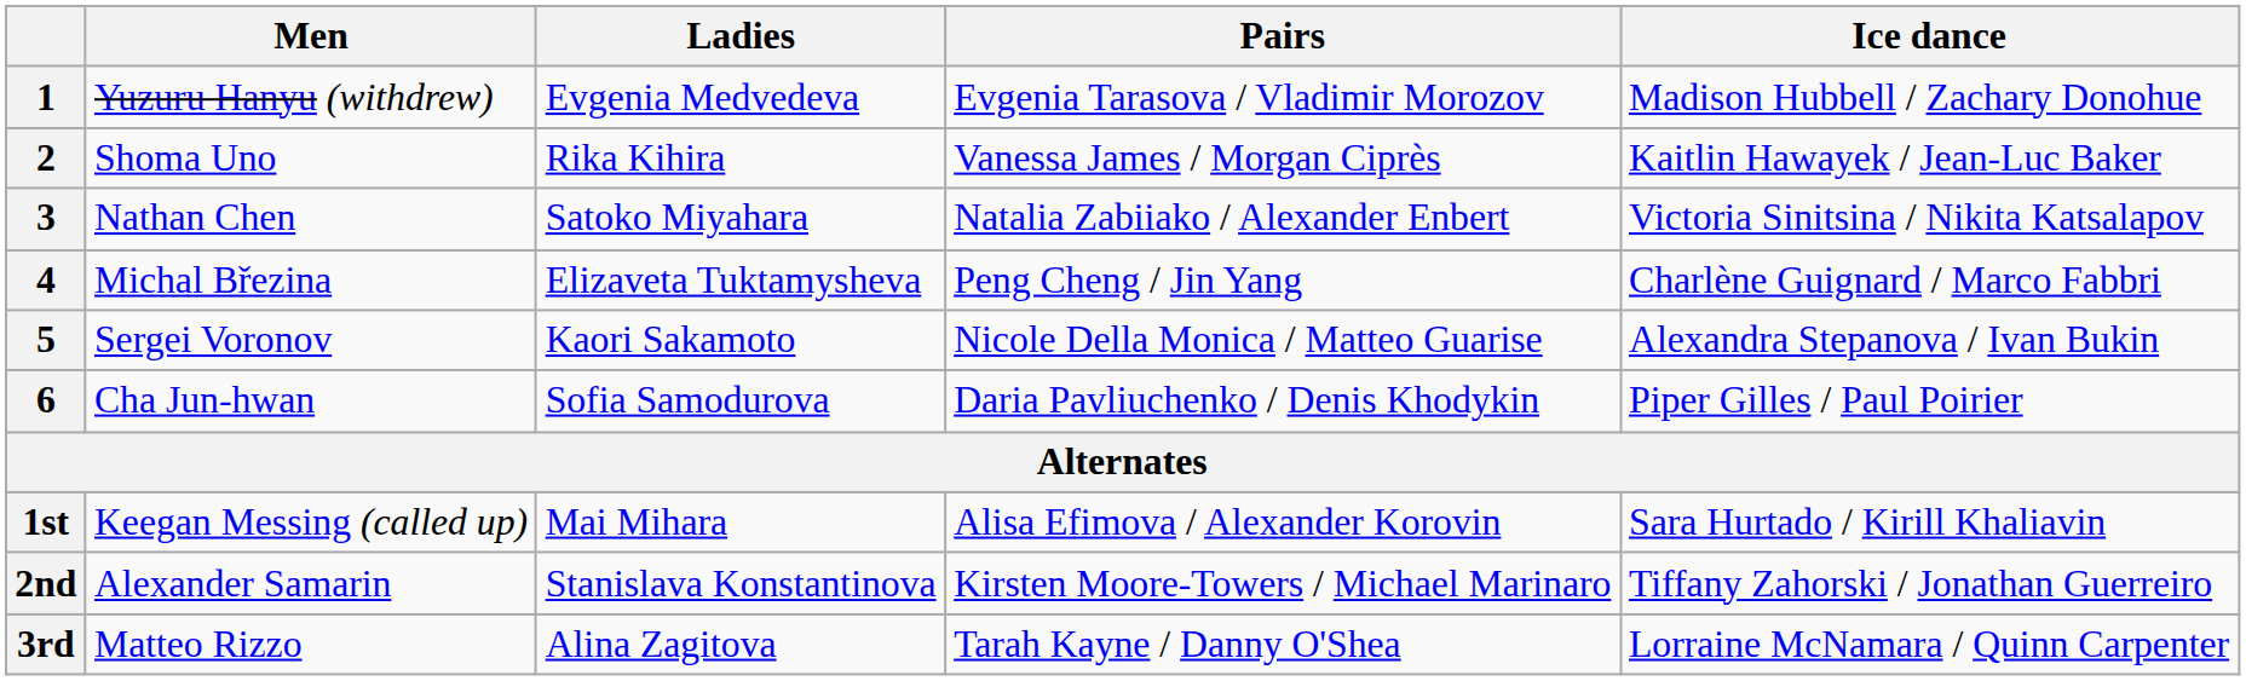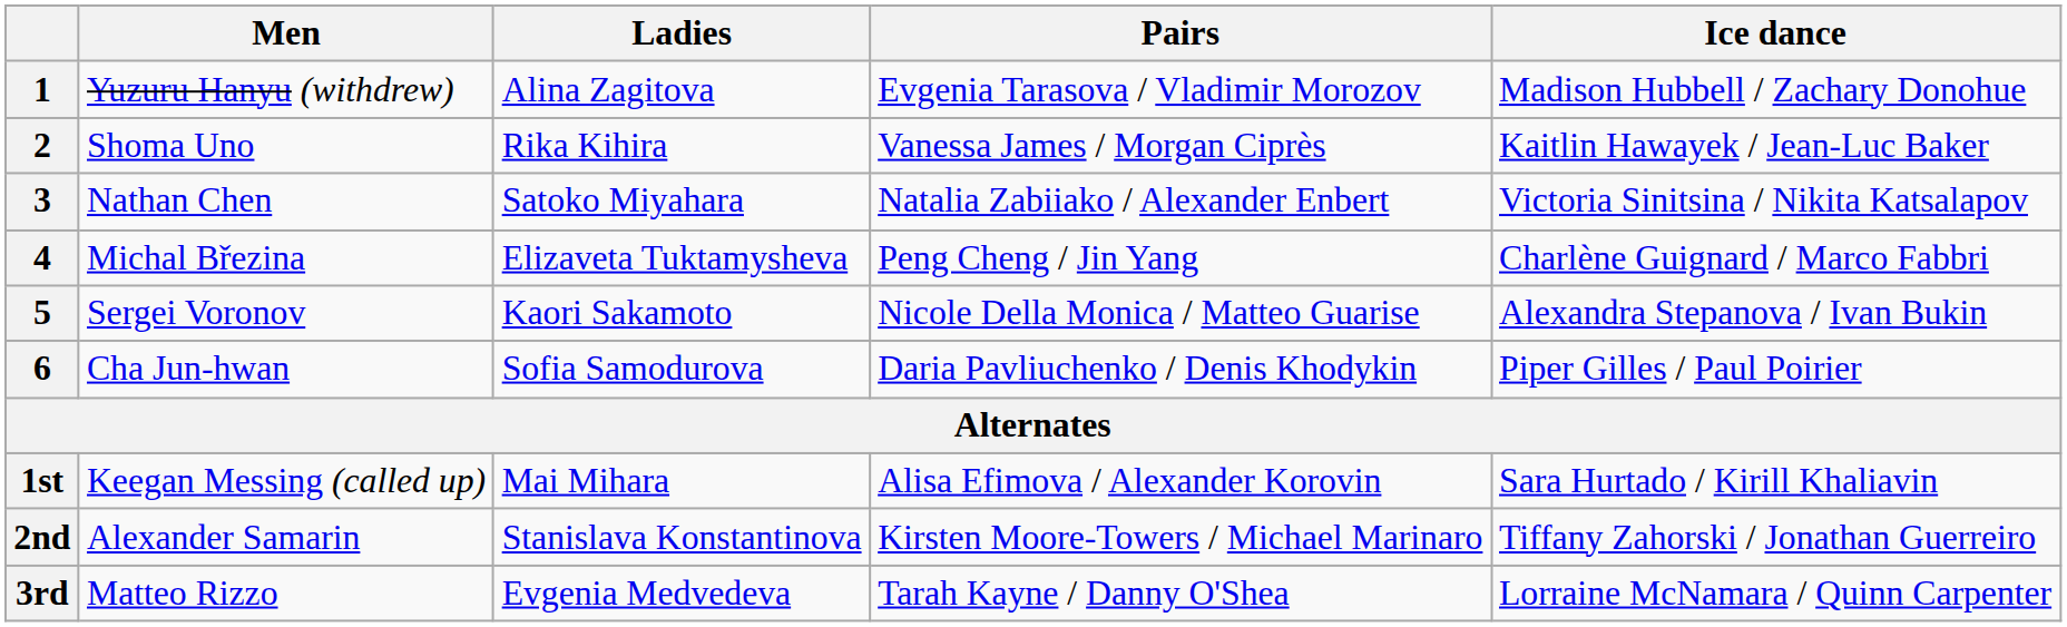 <table class="wikitable">
 <tr>
 <th></th>
 <th>Men</th>
 <th>Ladies</th>
 <th>Pairs</th>
 <th>Ice dance</th>
 </tr>
 <tr>
 <th>1</th>
 <td><s> <a href='#'>Yuzuru Hanyu</a></s> <em>(withdrew)</em></td>
-<td> <a href='#'>Evgenia Medvedeva</a></td>
+<td> <a href='#'>Alina Zagitova</a></td>
 <td> <a href='#'>Evgenia Tarasova</a> / <a href='#'>Vladimir Morozov</a></td>
 <td> <a href='#'>Madison Hubbell</a> / <a href='#'>Zachary Donohue</a></td>
 </tr>
 <tr>
 <th>2</th>
 <td> <a href='#'>Shoma Uno</a></td>
 <td> <a href='#'>Rika Kihira</a></td>
 <td> <a href='#'>Vanessa James</a> / <a href='#'>Morgan Ciprès</a></td>
 <td> <a href='#'>Kaitlin Hawayek</a> / <a href='#'>Jean-Luc Baker</a></td>
 </tr>
 <tr>
 <th>3</th>
 <td> <a href='#'>Nathan Chen</a></td>
 <td> <a href='#'>Satoko Miyahara</a></td>
 <td> <a href='#'>Natalia Zabiiako</a> / <a href='#'>Alexander Enbert</a></td>
 <td> <a href='#'>Victoria Sinitsina</a> / <a href='#'>Nikita Katsalapov</a></td>
 </tr>
 <tr>
 <th>4</th>
 <td> <a href='#'>Michal Březina</a></td>
 <td> <a href='#'>Elizaveta Tuktamysheva</a></td>
 <td> <a href='#'>Peng Cheng</a> / <a href='#'>Jin Yang</a></td>
 <td> <a href='#'>Charlène Guignard</a> / <a href='#'>Marco Fabbri</a></td>
 </tr>
 <tr>
 <th>5</th>
 <td> <a href='#'>Sergei Voronov</a></td>
 <td> <a href='#'>Kaori Sakamoto</a></td>
 <td> <a href='#'>Nicole Della Monica</a> / <a href='#'>Matteo Guarise</a></td>
 <td> <a href='#'>Alexandra Stepanova</a> / <a href='#'>Ivan Bukin</a></td>
 </tr>
 <tr>
 <th>6</th>
 <td> <a href='#'>Cha Jun-hwan</a></td>
 <td> <a href='#'>Sofia Samodurova</a></td>
 <td> <a href='#'>Daria Pavliuchenko</a> / <a href='#'>Denis Khodykin</a></td>
 <td> <a href='#'>Piper Gilles</a> / <a href='#'>Paul Poirier</a></td>
 </tr>
 <tr>
 <th colspan=5 align=center>Alternates</th>
 </tr>
 <tr>
 <th>1st</th>
 <td> <a href='#'>Keegan Messing</a> <em>(called up)</em></td>
 <td> <a href='#'>Mai Mihara</a></td>
 <td> <a href='#'>Alisa Efimova</a> / <a href='#'>Alexander Korovin</a></td>
 <td> <a href='#'>Sara Hurtado</a> / <a href='#'>Kirill Khaliavin</a></td>
 </tr>
 <tr>
 <th>2nd</th>
 <td> <a href='#'>Alexander Samarin</a></td>
 <td> <a href='#'>Stanislava Konstantinova</a></td>
 <td> <a href='#'>Kirsten Moore-Towers</a> / <a href='#'>Michael Marinaro</a></td>
 <td> <a href='#'>Tiffany Zahorski</a> / <a href='#'>Jonathan Guerreiro</a></td>
 </tr>
 <tr>
 <th>3rd</th>
 <td> <a href='#'>Matteo Rizzo</a></td>
-<td> <a href='#'>Alina Zagitova</a></td>
+<td> <a href='#'>Evgenia Medvedeva</a></td>
 <td> <a href='#'>Tarah Kayne</a> / <a href='#'>Danny O'Shea</a></td>
 <td> <a href='#'>Lorraine McNamara</a> / <a href='#'>Quinn Carpenter</a></td>
 </tr>
 </table>
